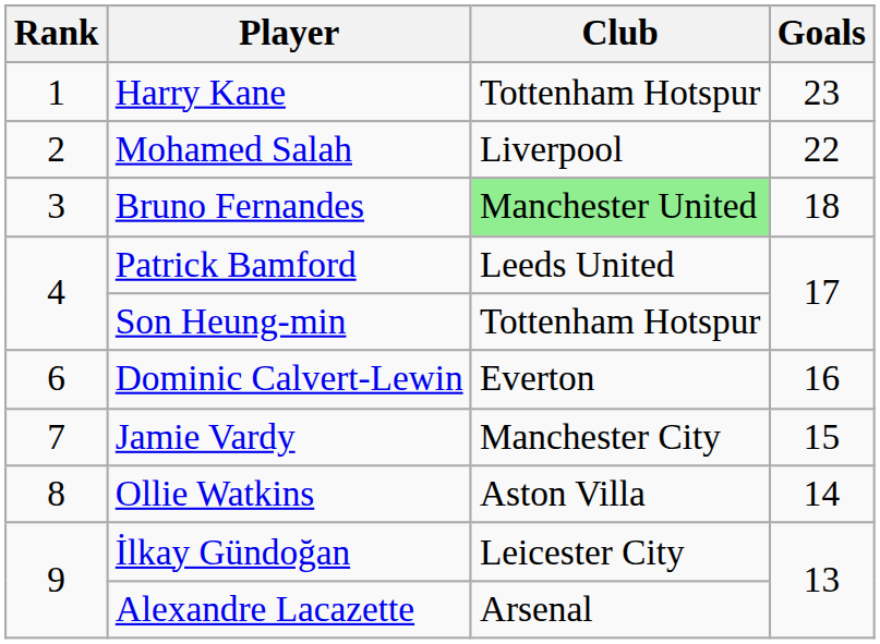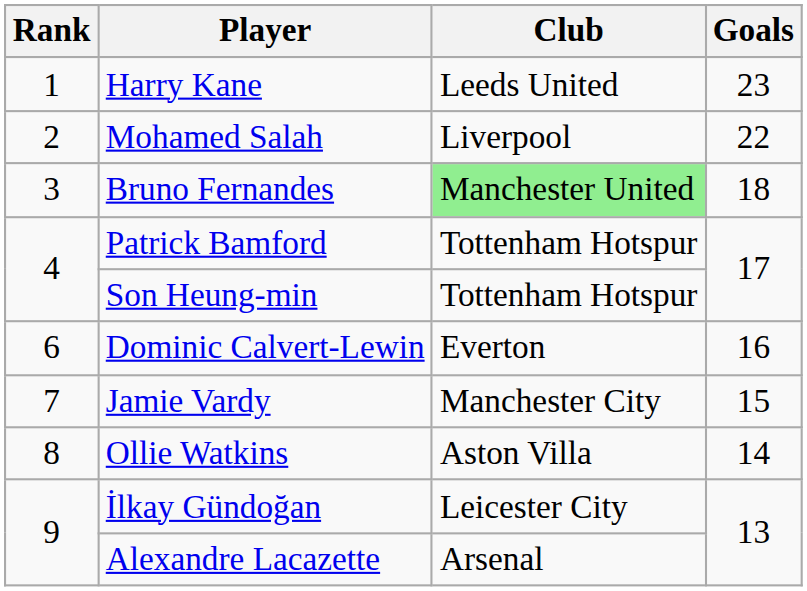 <table class="wikitable" style="text-align:center">
 <tr>
 <th>Rank</th>
 <th>Player</th>
 <th>Club</th>
 <th>Goals</th>
 </tr>
 <tr>
 <td>1</td>
 <td align="left"> <a href='#'>Harry Kane</a></td>
-<td align="left">Tottenham Hotspur</td>
+<td align="left">Leeds United</td>
 <td>23</td>
 </tr>
 <tr>
 <td>2</td>
 <td align="left"> <a href='#'>Mohamed Salah</a></td>
 <td align="left">Liverpool</td>
 <td>22</td>
 </tr>
 <tr>
 <td>3</td>
 <td align="left"> <a href='#'>Bruno Fernandes</a></td>
 <td align="left" style="background: lightgreen;">Manchester United</td>
 <td>18</td>
 </tr>
 <tr>
 <td rowspan=2>4</td>
 <td align="left"> <a href='#'>Patrick Bamford</a></td>
-<td align="left">Leeds United</td>
+<td align="left">Tottenham Hotspur</td>
 <td rowspan=2>17</td>
 </tr>
 <tr>
 <td align="left"> <a href='#'>Son Heung-min</a></td>
 <td align="left">Tottenham Hotspur</td>
 </tr>
 <tr>
 <td>6</td>
 <td align="left"> <a href='#'>Dominic Calvert-Lewin</a></td>
 <td align="left">Everton</td>
 <td>16</td>
 </tr>
 <tr>
 <td>7</td>
 <td align="left"> <a href='#'>Jamie Vardy</a></td>
 <td align="left">Manchester City</td>
 <td>15</td>
 </tr>
 <tr>
 <td>8</td>
 <td align="left"> <a href='#'>Ollie Watkins</a></td>
 <td align="left">Aston Villa</td>
 <td>14</td>
 </tr>
 <tr>
 <td rowspan=2>9</td>
 <td align="left"> <a href='#'>İlkay Gündoğan</a></td>
 <td align="left">Leicester City</td>
 <td rowspan=2>13</td>
 </tr>
 <tr>
 <td align="left"> <a href='#'>Alexandre Lacazette</a></td>
 <td align="left">Arsenal</td>
 </tr>
 </table>
